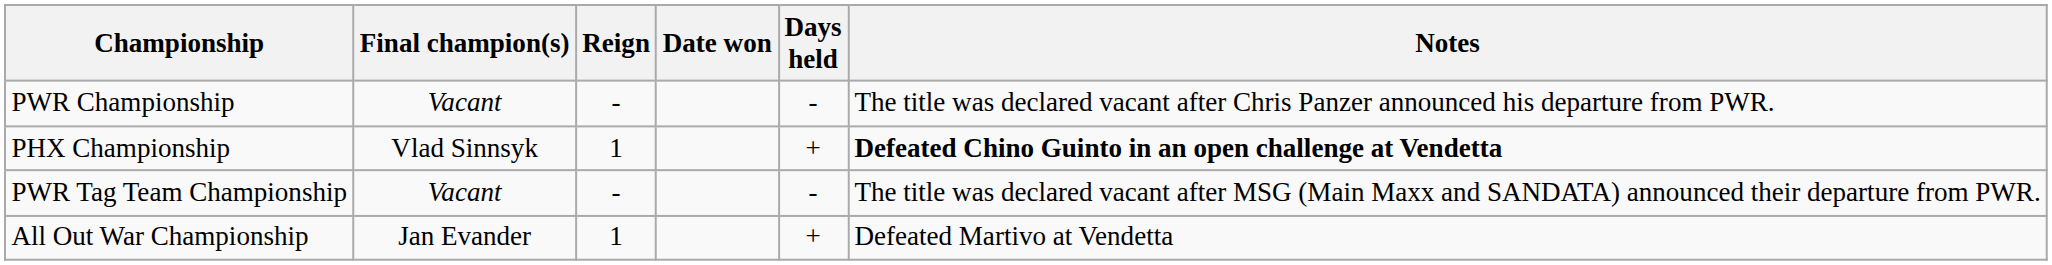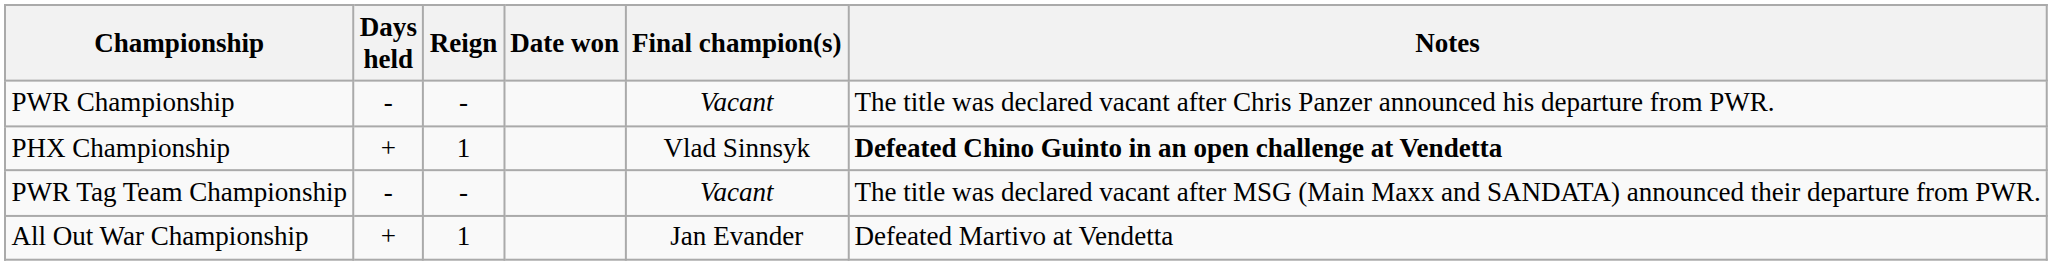 <table class="wikitable" style="font-size: 85%;">
 <tr>
 <th>Championship</th>
-<th>Final champion(s)</th>
+<th>Days<br>held</th>
 <th>Reign</th>
 <th>Date won</th>
-<th>Days<br>held</th>
+<th>Final champion(s)</th>
 <th>Notes</th>
 </tr>
 <tr>
 <td>PWR Championship</td>
-<td align=center><em>Vacant</em></td>
+<td align=center>-</td>
 <td align=center>-</td>
 <td align=center></td>
-<td align=center>-</td>
+<td align=center><em>Vacant</em></td>
 <td>The title was declared vacant after Chris Panzer announced his departure from PWR.</td>
 </tr>
 <tr>
 <td>PHX Championship</td>
-<td align=center>Vlad Sinnsyk</td>
+<td align=center>+</td>
 <td align=center>1</td>
 <td align=center></td>
-<td align=center>+</td>
+<td align=center>Vlad Sinnsyk</td>
 <td><strong>Defeated Chino Guinto in an open challenge at Vendetta</strong></td>
 </tr>
 <tr>
 <td>PWR Tag Team Championship</td>
-<td align=center><em>Vacant</em></td>
+<td align=center>-</td>
 <td align=center>-</td>
 <td align=center></td>
-<td align=center>-</td>
+<td align=center><em>Vacant</em></td>
 <td>The title was declared vacant after MSG (Main Maxx and SANDATA) announced their departure from PWR.</td>
 </tr>
 <tr>
 <td>All Out War Championship</td>
-<td align=center>Jan Evander</td>
+<td align=center>+</td>
 <td align=center>1</td>
 <td align=center></td>
-<td align=center>+</td>
+<td align=center>Jan Evander</td>
 <td>Defeated Martivo at Vendetta</td>
 </tr>
 </table>
